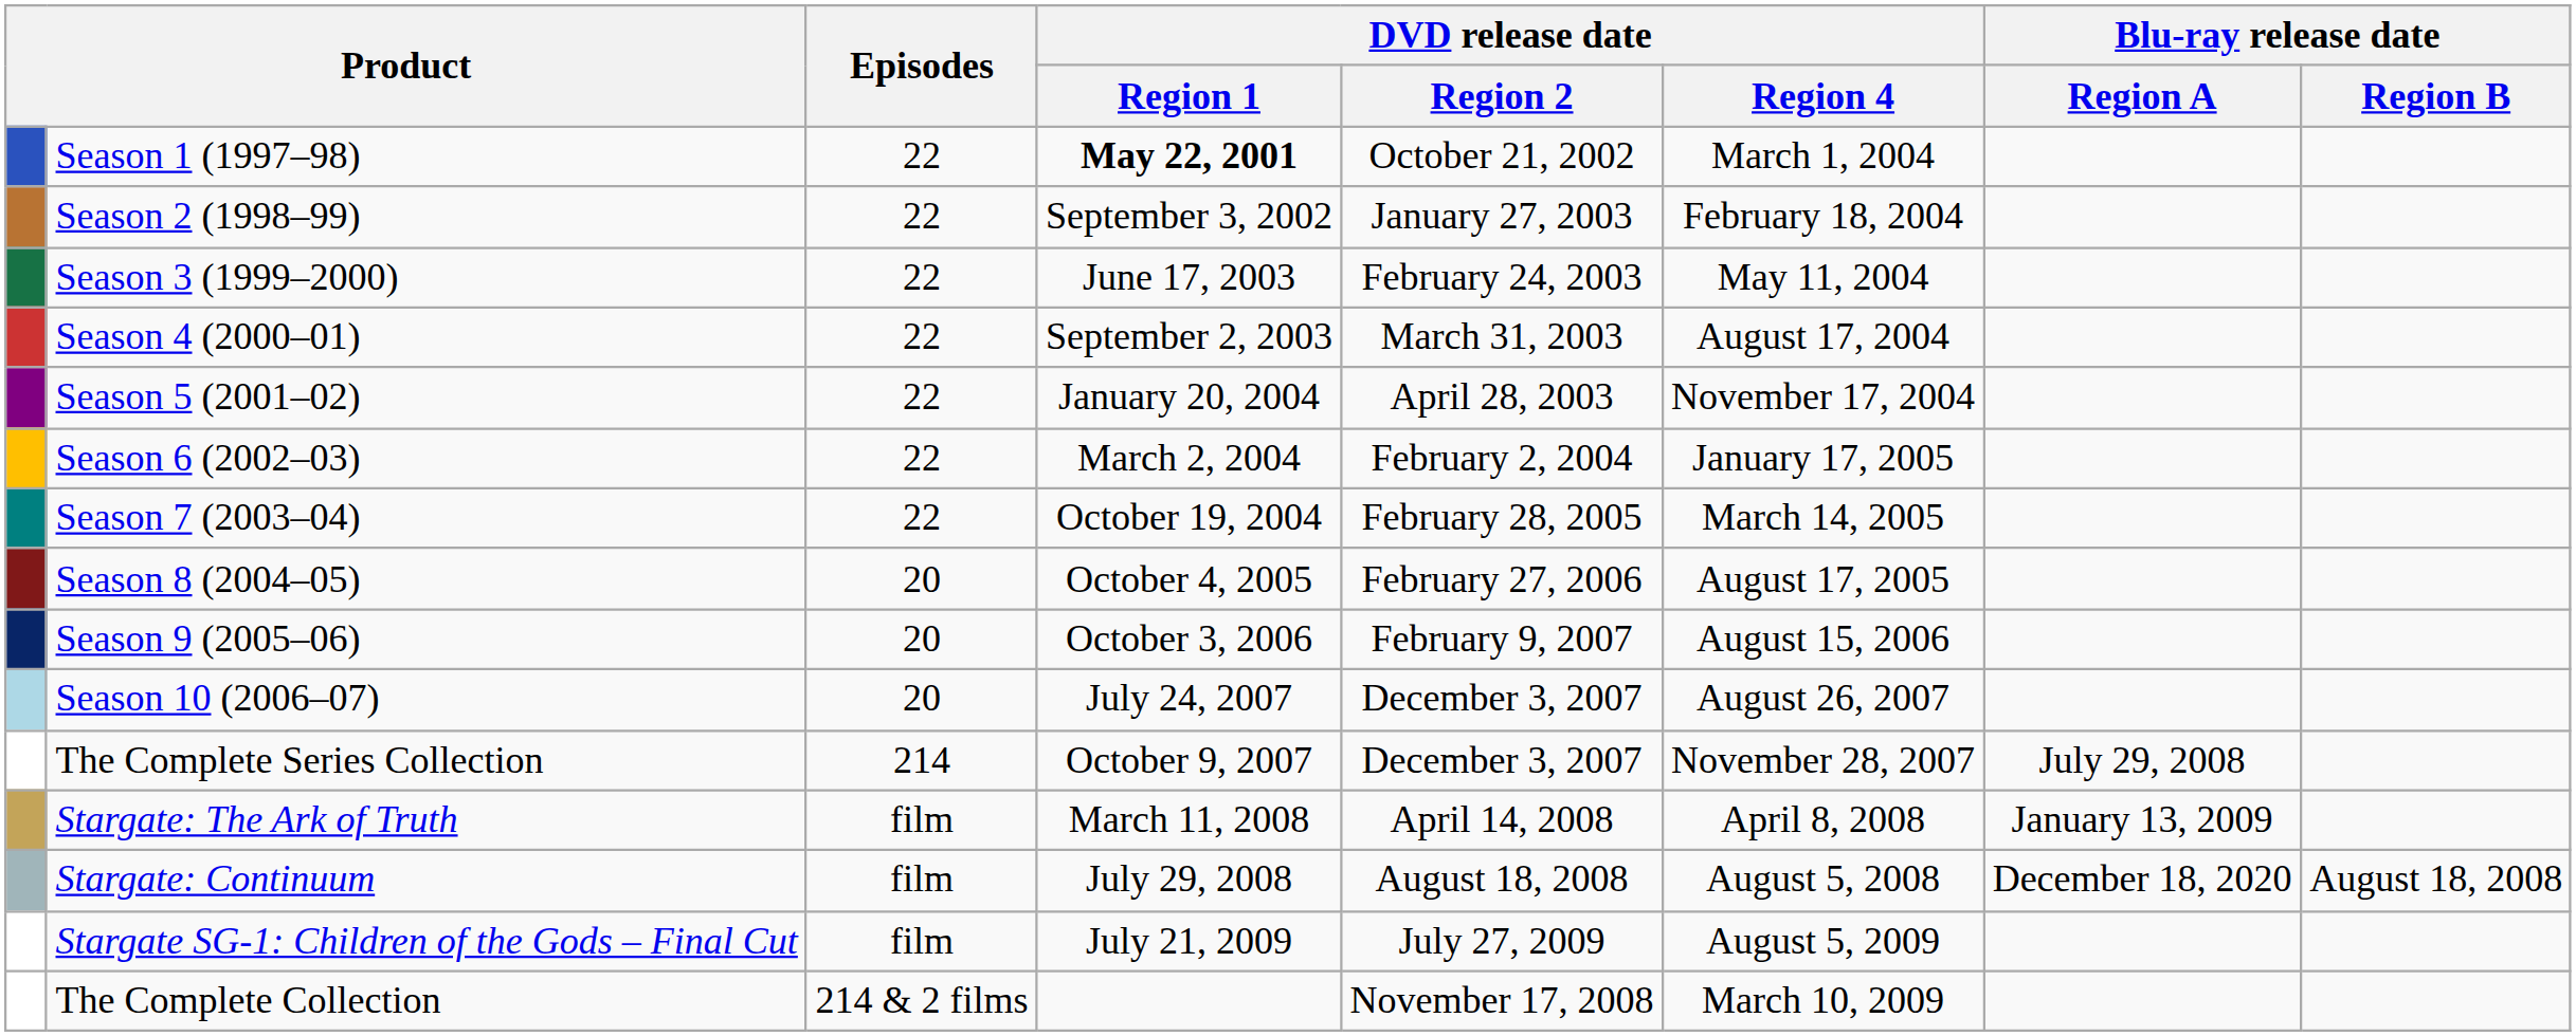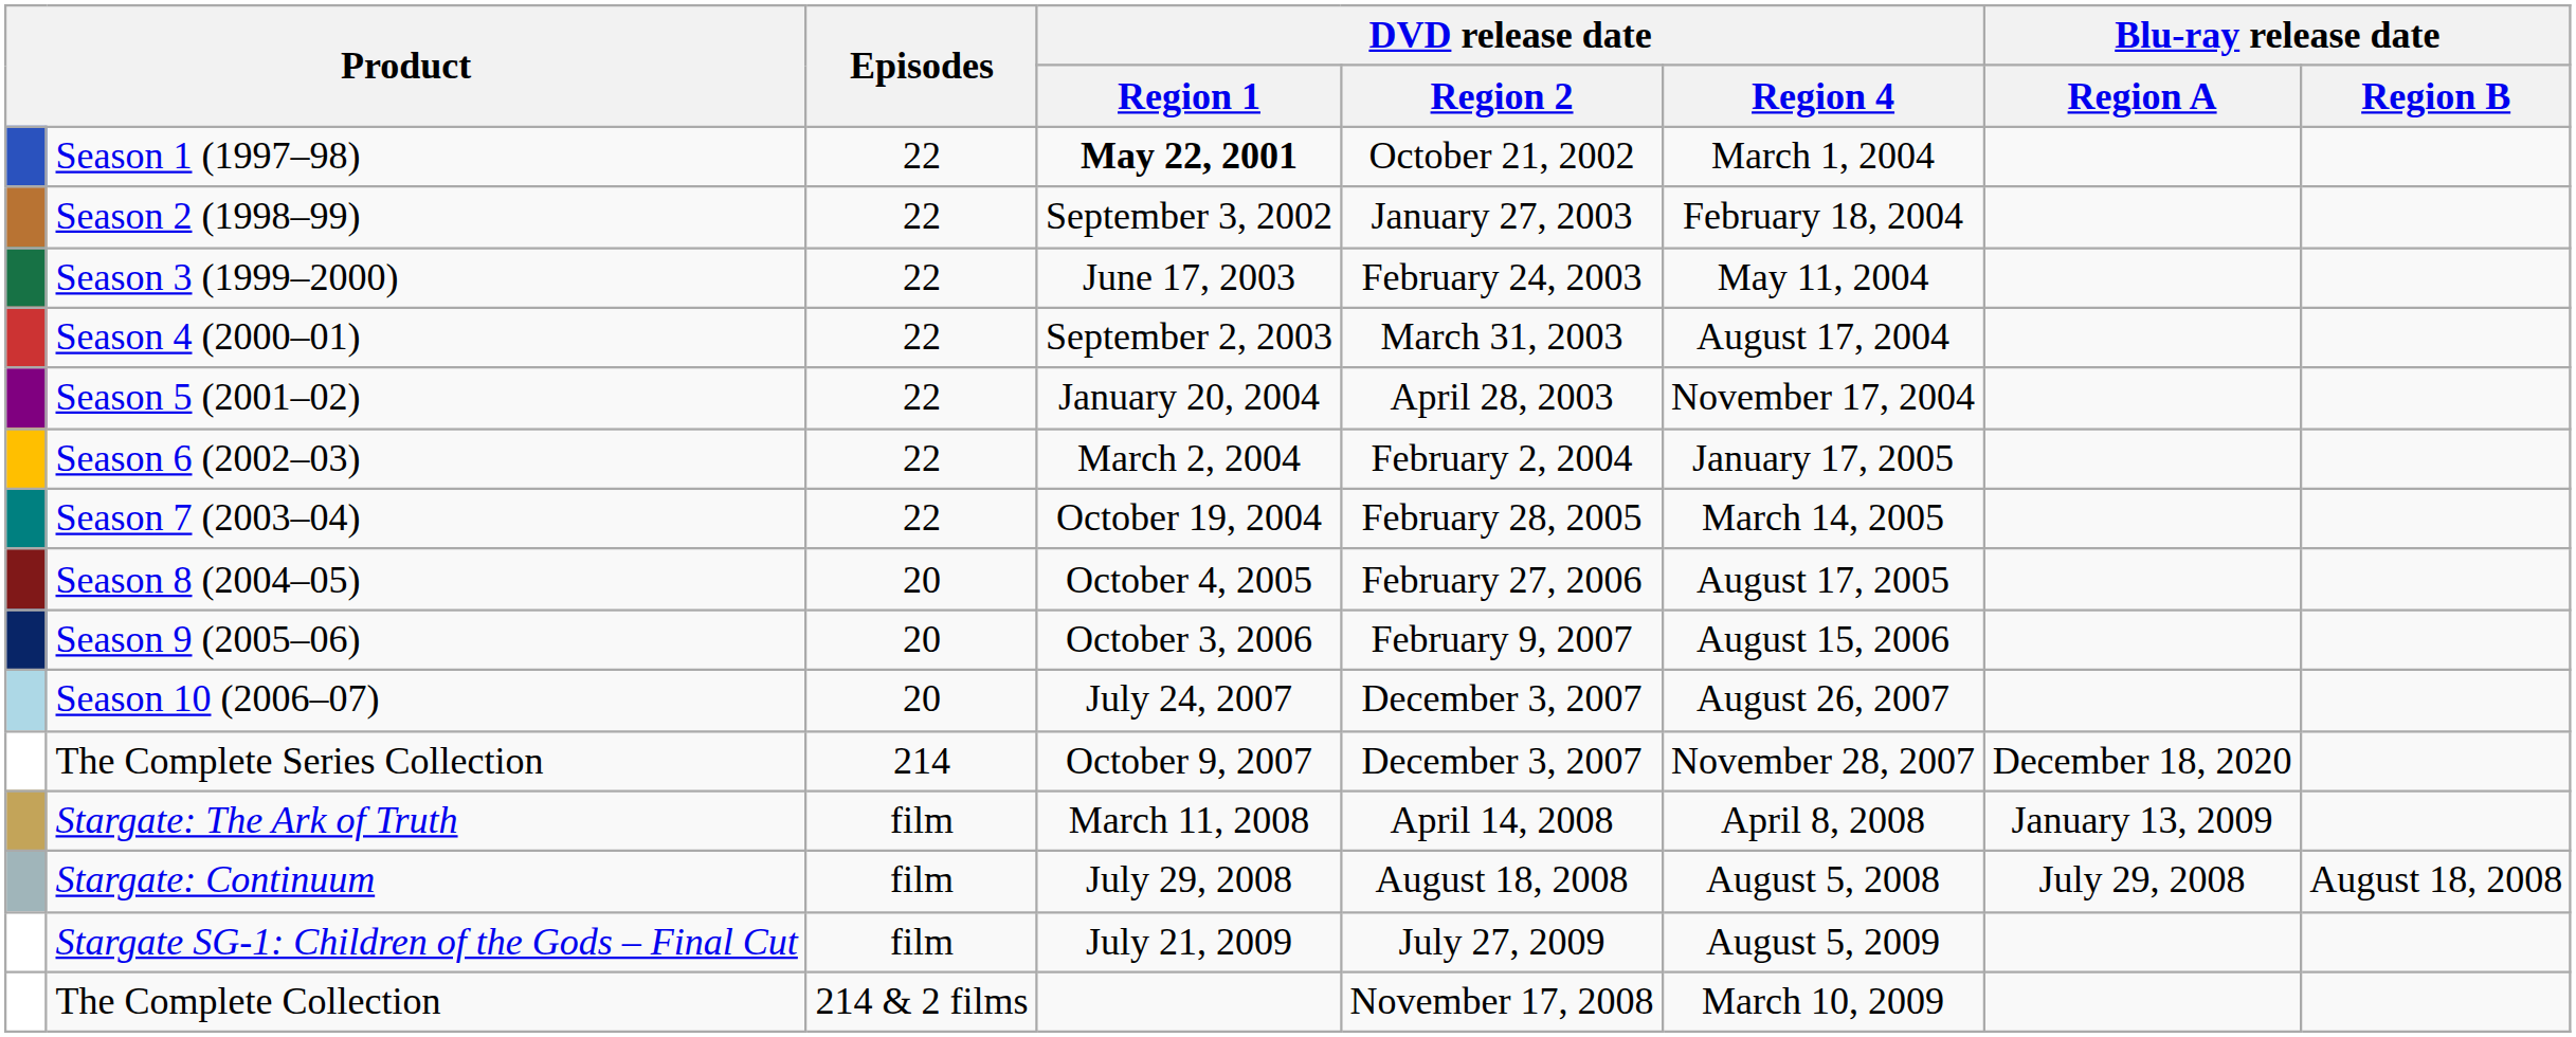 <table class="wikitable plainrowheaders" style="text-align:center;">
 <tr>
 <th style="padding: 0 8px;" colspan="2" rowspan="2">Product</th>
 <th rowspan="2" style="padding: 0px 8px">Episodes</th>
 <th colspan="3"><a href='#'>DVD</a> release date</th>
 <th colspan="2"><a href='#'>Blu-ray</a> release date</th>
 </tr>
 <tr>
 <th><a href='#'>Region 1</a><strong></strong></th>
 <th><a href='#'>Region 2</a></th>
 <th><a href='#'>Region 4</a></th>
 <th><a href='#'>Region A</a><strong></strong></th>
 <th><a href='#'>Region B</a></th>
 </tr>
 <tr>
 <th width="10px" style="background: #2a52be;"></th>
 <td style="text-align: left"><a href='#'>Season 1</a> (1997–98)</td>
 <td>22</td>
 <td><strong>May 22, 2001</strong></td>
 <td>October 21, 2002</td>
 <td>March 1, 2004</td>
 <td></td>
 <td></td>
 </tr>
 <tr>
 <th style="background: #B87333;"></th>
 <td style="text-align: left"><a href='#'>Season 2</a> (1998–99)</td>
 <td>22</td>
 <td>September 3, 2002</td>
 <td>January 27, 2003</td>
 <td>February 18, 2004</td>
 <td></td>
 <td></td>
 </tr>
 <tr>
 <th style="background: #177245;"></th>
 <td style="text-align: left"><a href='#'>Season 3</a> (1999–2000)</td>
 <td>22</td>
 <td>June 17, 2003</td>
 <td>February 24, 2003</td>
 <td>May 11, 2004</td>
 <td></td>
 <td></td>
 </tr>
 <tr>
 <th style="background: #CC3333;"></th>
 <td style="text-align: left"><a href='#'>Season 4</a> (2000–01)</td>
 <td>22</td>
 <td>September 2, 2003</td>
 <td>March 31, 2003</td>
 <td>August 17, 2004</td>
 <td></td>
 <td></td>
 </tr>
 <tr>
 <th style="background: #800080;"></th>
 <td style="text-align: left"><a href='#'>Season 5</a> (2001–02)</td>
 <td>22</td>
 <td>January 20, 2004</td>
 <td>April 28, 2003</td>
 <td>November 17, 2004</td>
 <td></td>
 <td></td>
 </tr>
 <tr>
 <th style="background: #FFBF00;"></th>
 <td style="text-align: left"><a href='#'>Season 6</a> (2002–03)</td>
 <td>22</td>
 <td>March 2, 2004</td>
 <td>February 2, 2004</td>
 <td>January 17, 2005</td>
 <td></td>
 <td></td>
 </tr>
 <tr>
 <th style="background: #008080;"></th>
 <td style="text-align: left"><a href='#'>Season 7</a> (2003–04)</td>
 <td>22</td>
 <td>October 19, 2004</td>
 <td>February 28, 2005</td>
 <td>March 14, 2005</td>
 <td></td>
 <td></td>
 </tr>
 <tr>
 <th style="background: #801818;"></th>
 <td style="text-align: left"><a href='#'>Season 8</a> (2004–05)</td>
 <td>20</td>
 <td>October 4, 2005</td>
 <td>February 27, 2006</td>
 <td>August 17, 2005</td>
 <td></td>
 <td></td>
 </tr>
 <tr>
 <th style="background: #082567;"></th>
 <td style="text-align: left"><a href='#'>Season 9</a> (2005–06)</td>
 <td>20</td>
 <td>October 3, 2006</td>
 <td>February 9, 2007</td>
 <td>August 15, 2006</td>
 <td></td>
 <td></td>
 </tr>
 <tr>
 <th style="background: #ADD8E6;"></th>
 <td style="text-align: left"><a href='#'>Season 10</a> (2006–07)</td>
 <td>20</td>
 <td>July 24, 2007</td>
 <td>December 3, 2007</td>
 <td>August 26, 2007</td>
 <td></td>
 <td></td>
 </tr>
 <tr>
 <th style="background: #FFFFFF;"></th>
 <td style="text-align: left">The Complete Series Collection</td>
 <td>214</td>
 <td>October 9, 2007</td>
 <td>December 3, 2007</td>
 <td>November 28, 2007</td>
-<td>July 29, 2008</td>
+<td>December 18, 2020</td>
 <td></td>
 </tr>
 <tr>
 <th style="background: #C3A459;"></th>
 <td style="text-align: left"><em><a href='#'>Stargate: The Ark of Truth</a></em></td>
 <td>film</td>
 <td>March 11, 2008</td>
 <td>April 14, 2008</td>
 <td>April 8, 2008</td>
 <td>January 13, 2009</td>
 <td></td>
 </tr>
 <tr>
 <th style="background: #A0B5BA;"></th>
 <td style="text-align: left"><em><a href='#'>Stargate: Continuum</a></em></td>
 <td>film</td>
 <td>July 29, 2008</td>
 <td>August 18, 2008</td>
 <td>August 5, 2008</td>
-<td>December 18, 2020</td>
+<td>July 29, 2008</td>
 <td>August 18, 2008</td>
 </tr>
 <tr>
 <th style="background: #FFFFFF;"></th>
 <td style="text-align: left"><em><a href='#'>Stargate SG-1: Children of the Gods – Final Cut</a></em></td>
 <td>film</td>
 <td>July 21, 2009</td>
 <td>July 27, 2009</td>
 <td>August 5, 2009</td>
 <td></td>
 <td></td>
 </tr>
 <tr>
 <th style="background: #FFFFFF;"></th>
 <td style="text-align: left">The Complete Collection</td>
 <td>214 & 2 films</td>
 <td></td>
 <td>November 17, 2008</td>
 <td>March 10, 2009</td>
 <td></td>
 <td></td>
 </tr>
 </table>
